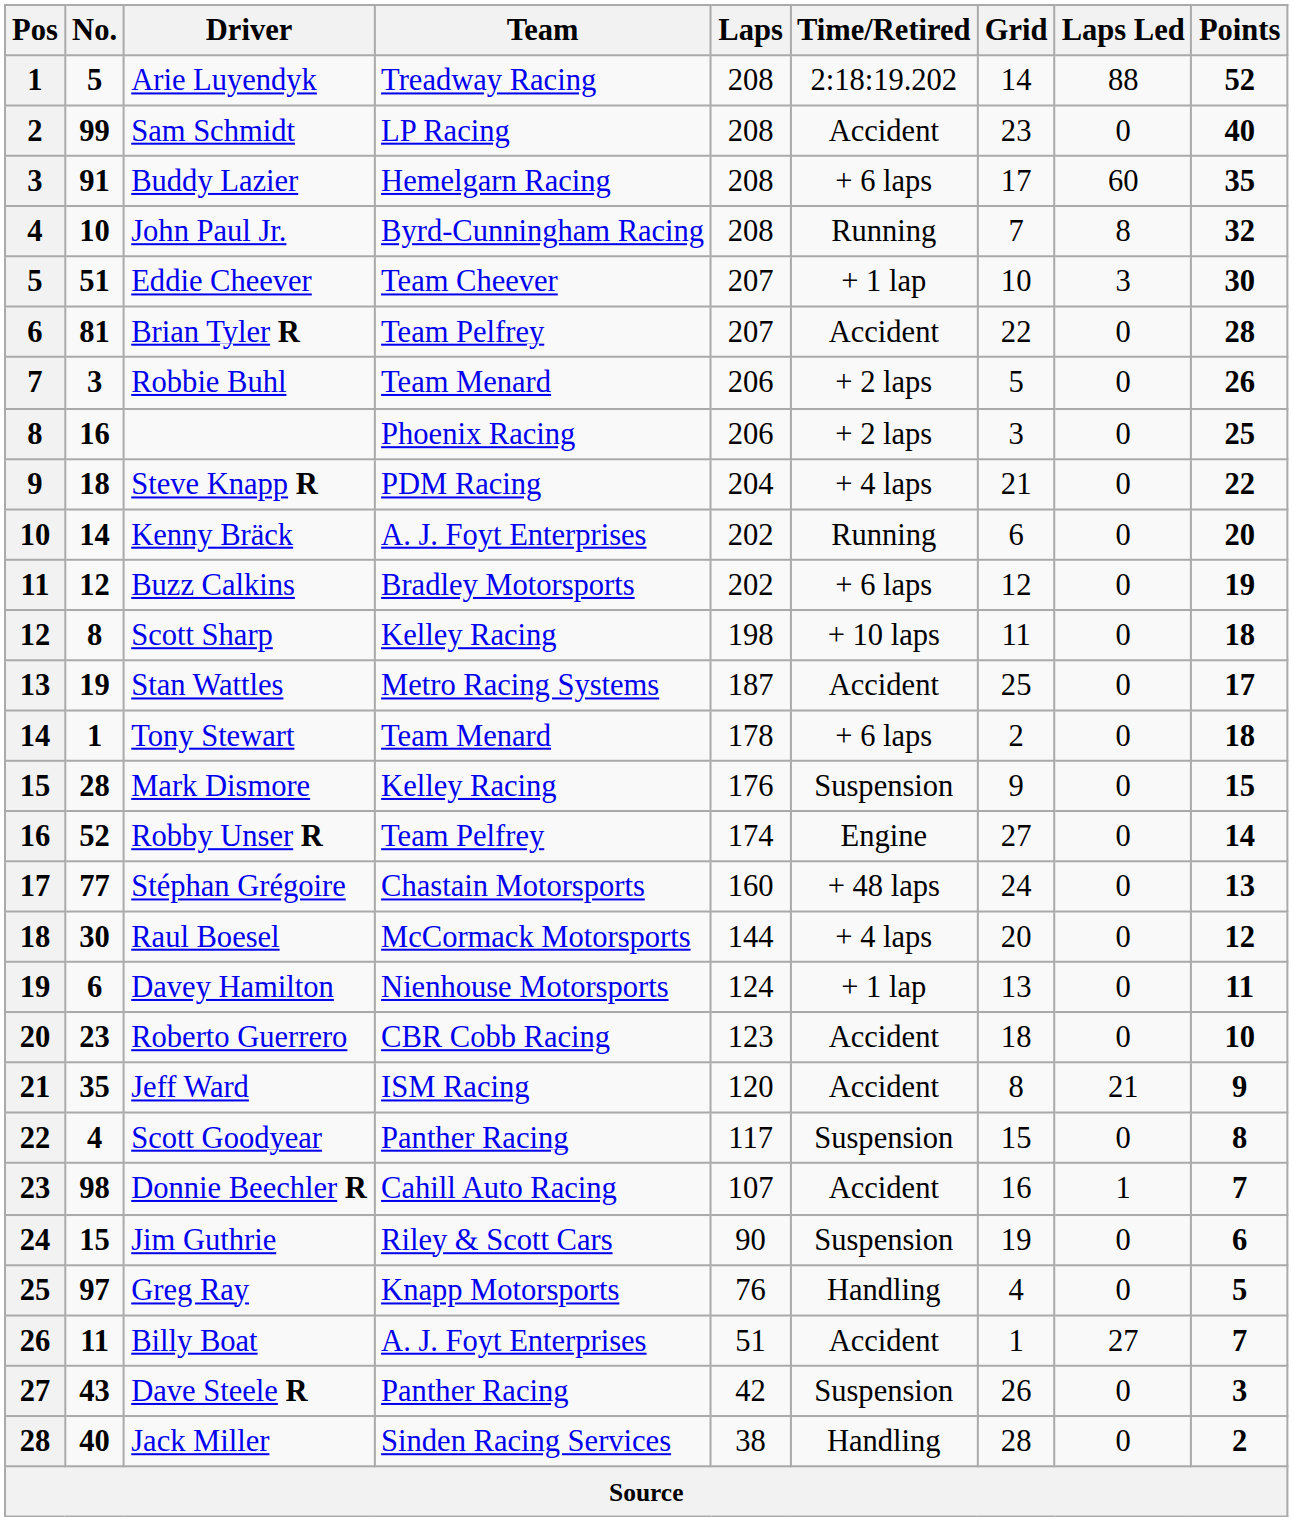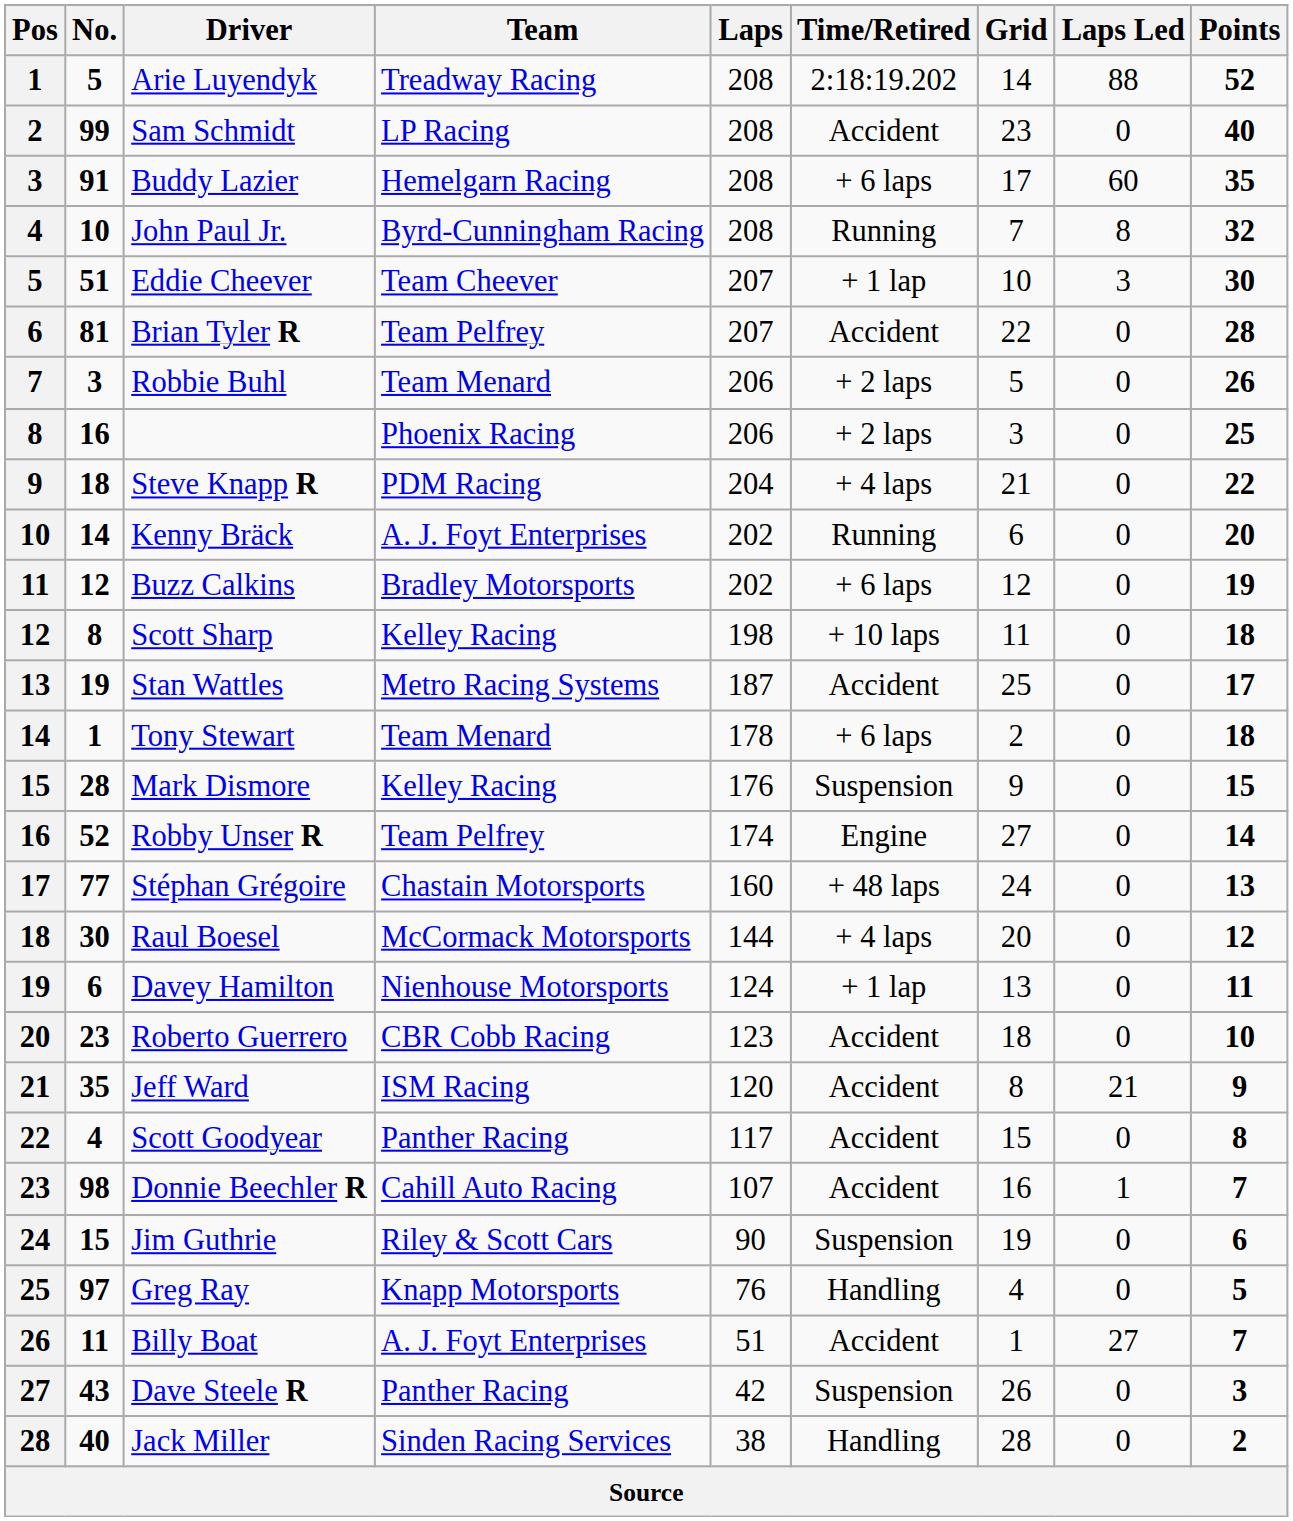 <table class="wikitable" style="font-size:95%;">
 <tr>
 <th>Pos</th>
 <th>No.</th>
 <th>Driver</th>
 <th>Team</th>
 <th>Laps</th>
 <th>Time/Retired</th>
 <th>Grid</th>
 <th>Laps Led</th>
 <th>Points</th>
 </tr>
 <tr>
 <th>1</th>
 <td align=center><strong>5</strong></td>
 <td> <a href='#'>Arie Luyendyk</a></td>
 <td><a href='#'>Treadway Racing</a></td>
 <td align=center>208</td>
 <td align=center>2:18:19.202</td>
 <td align=center>14</td>
 <td align=center>88</td>
 <td align=center><strong>52</strong></td>
 </tr>
 <tr>
 <th>2</th>
 <td align=center><strong>99</strong></td>
 <td> <a href='#'>Sam Schmidt</a></td>
 <td><a href='#'>LP Racing</a></td>
 <td align=center>208</td>
 <td align=center>Accident</td>
 <td align=center>23</td>
 <td align=center>0</td>
 <td align=center><strong>40</strong></td>
 </tr>
 <tr>
 <th>3</th>
 <td align=center><strong>91</strong></td>
 <td> <a href='#'>Buddy Lazier</a></td>
 <td><a href='#'>Hemelgarn Racing</a></td>
 <td align=center>208</td>
 <td align=center>+ 6 laps</td>
 <td align=center>17</td>
 <td align=center>60</td>
 <td align=center><strong>35</strong></td>
 </tr>
 <tr>
 <th>4</th>
 <td align=center><strong>10</strong></td>
 <td> <a href='#'>John Paul Jr.</a></td>
 <td><a href='#'>Byrd-Cunningham Racing</a></td>
 <td align=center>208</td>
 <td align=center>Running</td>
 <td align=center>7</td>
 <td align=center>8</td>
 <td align=center><strong>32</strong></td>
 </tr>
 <tr>
 <th>5</th>
 <td align=center><strong>51</strong></td>
 <td> <a href='#'>Eddie Cheever</a></td>
 <td><a href='#'>Team Cheever</a></td>
 <td align=center>207</td>
 <td align=center>+ 1 lap</td>
 <td align=center>10</td>
 <td align=center>3</td>
 <td align=center><strong>30</strong></td>
 </tr>
 <tr>
 <th>6</th>
 <td align=center><strong>81</strong></td>
 <td> <a href='#'>Brian Tyler</a> <strong><span>R</span></strong>   </td>
 <td><a href='#'>Team Pelfrey</a></td>
 <td align=center>207</td>
 <td align=center>Accident</td>
 <td align=center>22</td>
 <td align=center>0</td>
 <td align=center><strong>28</strong></td>
 </tr>
 <tr>
 <th>7</th>
 <td align=center><strong>3</strong></td>
 <td> <a href='#'>Robbie Buhl</a></td>
 <td><a href='#'>Team Menard</a></td>
 <td align=center>206</td>
 <td align=center>+ 2 laps</td>
 <td align=center>5</td>
 <td align=center>0</td>
 <td align=center><strong>26</strong></td>
 </tr>
 <tr>
 <th>8</th>
 <td align=center><strong>16</strong></td>
 <td></td>
 <td><a href='#'>Phoenix Racing</a></td>
 <td align=center>206</td>
 <td align=center>+ 2 laps</td>
 <td align=center>3</td>
 <td align=center>0</td>
 <td align=center><strong>25</strong></td>
 </tr>
 <tr>
 <th>9</th>
 <td align=center><strong>18</strong></td>
 <td> <a href='#'>Steve Knapp</a> <strong><span>R</span></strong></td>
 <td><a href='#'>PDM Racing</a></td>
 <td align=center>204</td>
 <td align=center>+ 4 laps</td>
 <td align=center>21</td>
 <td align=center>0</td>
 <td align=center><strong>22</strong></td>
 </tr>
 <tr>
 <th>10</th>
 <td align=center><strong>14</strong></td>
 <td> <a href='#'>Kenny Bräck</a></td>
 <td><a href='#'>A. J. Foyt Enterprises</a></td>
 <td align=center>202</td>
 <td align=center>Running</td>
 <td align=center>6</td>
 <td align=center>0</td>
 <td align=center><strong>20</strong></td>
 </tr>
 <tr>
 <th>11</th>
 <td align=center><strong>12</strong></td>
 <td> <a href='#'>Buzz Calkins</a></td>
 <td><a href='#'>Bradley Motorsports</a></td>
 <td align=center>202</td>
 <td align=center>+ 6 laps</td>
 <td align=center>12</td>
 <td align=center>0</td>
 <td align=center><strong>19</strong></td>
 </tr>
 <tr>
 <th>12</th>
 <td align=center><strong>8</strong></td>
 <td> <a href='#'>Scott Sharp</a></td>
 <td><a href='#'>Kelley Racing</a></td>
 <td align=center>198</td>
 <td align=center>+ 10 laps</td>
 <td align=center>11</td>
 <td align=center>0</td>
 <td align=center><strong>18</strong></td>
 </tr>
 <tr>
 <th>13</th>
 <td align=center><strong>19</strong></td>
 <td> <a href='#'>Stan Wattles</a></td>
 <td><a href='#'>Metro Racing Systems</a></td>
 <td align=center>187</td>
 <td align=center>Accident</td>
 <td align=center>25</td>
 <td align=center>0</td>
 <td align=center><strong>17</strong></td>
 </tr>
 <tr>
 <th>14</th>
 <td align=center><strong>1</strong></td>
 <td> <a href='#'>Tony Stewart</a></td>
 <td><a href='#'>Team Menard</a></td>
 <td align=center>178</td>
 <td align=center>+ 6 laps</td>
 <td align=center>2</td>
 <td align=center>0</td>
 <td align=center><strong>18</strong></td>
 </tr>
 <tr>
 <th>15</th>
 <td align=center><strong>28</strong></td>
 <td> <a href='#'>Mark Dismore</a></td>
 <td><a href='#'>Kelley Racing</a></td>
 <td align=center>176</td>
 <td align=center>Suspension</td>
 <td align=center>9</td>
 <td align=center>0</td>
 <td align=center><strong>15</strong></td>
 </tr>
 <tr>
 <th>16</th>
 <td align=center><strong>52</strong></td>
 <td> <a href='#'>Robby Unser</a> <strong><span>R</span></strong></td>
 <td><a href='#'>Team Pelfrey</a></td>
 <td align=center>174</td>
 <td align=center>Engine</td>
 <td align=center>27</td>
 <td align=center>0</td>
 <td align=center><strong>14</strong></td>
 </tr>
 <tr>
 <th>17</th>
 <td align=center><strong>77</strong></td>
 <td> <a href='#'>Stéphan Grégoire</a></td>
 <td><a href='#'>Chastain Motorsports</a></td>
 <td align=center>160</td>
 <td align=center>+ 48 laps</td>
 <td align=center>24</td>
 <td align=center>0</td>
 <td align=center><strong>13</strong></td>
 </tr>
 <tr>
 <th>18</th>
 <td align=center><strong>30</strong></td>
 <td> <a href='#'>Raul Boesel</a></td>
 <td><a href='#'>McCormack Motorsports</a></td>
 <td align=center>144</td>
 <td align=center>+ 4 laps</td>
 <td align=center>20</td>
 <td align=center>0</td>
 <td align=center><strong>12</strong></td>
 </tr>
 <tr>
 <th>19</th>
 <td align=center><strong>6</strong></td>
 <td> <a href='#'>Davey Hamilton</a></td>
 <td><a href='#'>Nienhouse Motorsports</a></td>
 <td align=center>124</td>
 <td align=center>+ 1 lap</td>
 <td align=center>13</td>
 <td align=center>0</td>
 <td align=center><strong>11</strong></td>
 </tr>
 <tr>
 <th>20</th>
 <td align=center><strong>23</strong></td>
 <td> <a href='#'>Roberto Guerrero</a></td>
 <td><a href='#'>CBR Cobb Racing</a></td>
 <td align=center>123</td>
 <td align=center>Accident</td>
 <td align=center>18</td>
 <td align=center>0</td>
 <td align=center><strong>10</strong></td>
 </tr>
 <tr>
 <th>21</th>
 <td align=center><strong>35</strong></td>
 <td> <a href='#'>Jeff Ward</a></td>
 <td><a href='#'>ISM Racing</a></td>
 <td align=center>120</td>
 <td align=center>Accident</td>
 <td align=center>8</td>
 <td align=center>21</td>
 <td align=center><strong>9</strong></td>
 </tr>
 <tr>
 <th>22</th>
 <td align=center><strong>4</strong></td>
 <td> <a href='#'>Scott Goodyear</a></td>
 <td><a href='#'>Panther Racing</a></td>
 <td align=center>117</td>
-<td align=center>Suspension</td>
+<td align=center>Accident</td>
 <td align=center>15</td>
 <td align=center>0</td>
 <td align=center><strong>8</strong></td>
 </tr>
 <tr>
 <th>23</th>
 <td align=center><strong>98</strong></td>
 <td> <a href='#'>Donnie Beechler</a> <strong><span>R</span></strong></td>
 <td><a href='#'>Cahill Auto Racing</a></td>
 <td align=center>107</td>
 <td align=center>Accident</td>
 <td align=center>16</td>
 <td align=center>1</td>
 <td align=center><strong>7</strong></td>
 </tr>
 <tr>
 <th>24</th>
 <td align=center><strong>15</strong></td>
 <td> <a href='#'>Jim Guthrie</a></td>
 <td><a href='#'>Riley & Scott Cars</a></td>
 <td align=center>90</td>
 <td align=center>Suspension</td>
 <td align=center>19</td>
 <td align=center>0</td>
 <td align=center><strong>6</strong></td>
 </tr>
 <tr>
 <th>25</th>
 <td align=center><strong>97</strong></td>
 <td> <a href='#'>Greg Ray</a></td>
 <td><a href='#'>Knapp Motorsports</a></td>
 <td align=center>76</td>
 <td align=center>Handling</td>
 <td align=center>4</td>
 <td align=center>0</td>
 <td align=center><strong>5</strong></td>
 </tr>
 <tr>
 <th>26</th>
 <td align=center><strong>11</strong></td>
 <td> <a href='#'>Billy Boat</a></td>
 <td><a href='#'>A. J. Foyt Enterprises</a></td>
 <td align=center>51</td>
 <td align=center>Accident</td>
 <td align=center>1</td>
 <td align=center>27</td>
 <td align=center><strong>7</strong></td>
 </tr>
 <tr>
 <th>27</th>
 <td align=center><strong>43</strong></td>
 <td> <a href='#'>Dave Steele</a> <strong><span>R</span></strong></td>
 <td><a href='#'>Panther Racing</a></td>
 <td align=center>42</td>
 <td align=center>Suspension</td>
 <td align=center>26</td>
 <td align=center>0</td>
 <td align=center><strong>3</strong></td>
 </tr>
 <tr>
 <th>28</th>
 <td align=center><strong>40</strong></td>
 <td> <a href='#'>Jack Miller</a></td>
 <td><a href='#'>Sinden Racing Services</a></td>
 <td align=center>38</td>
 <td align=center>Handling</td>
 <td align=center>28</td>
 <td align=center>0</td>
 <td align=center><strong>2</strong></td>
 </tr>
 <tr>
 <th colspan=9 align=center><small>Source</small></th>
 </tr>
 </table>
